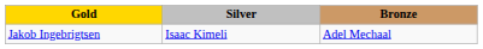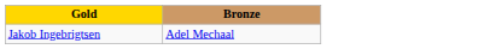 <table class="wikitable" style="text-align:left">
 <tr align="center">
 <td width=200 bgcolor=gold><strong>Gold</strong></td>
-<td width=200 bgcolor=silver><strong>Silver</strong></td>
 <td width=200 bgcolor=CC9966><strong>Bronze</strong></td>
 </tr>
 <tr>
 <td><a href='#'>Jakob Ingebrigtsen</a><br><em></em></td>
-<td><a href='#'>Isaac Kimeli</a><br><em></em></td>
 <td><a href='#'>Adel Mechaal</a><br><em></em></td>
 </tr>
 </table>
